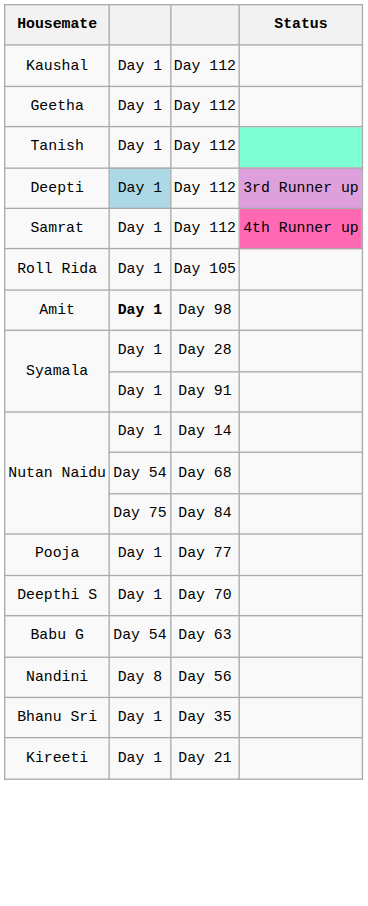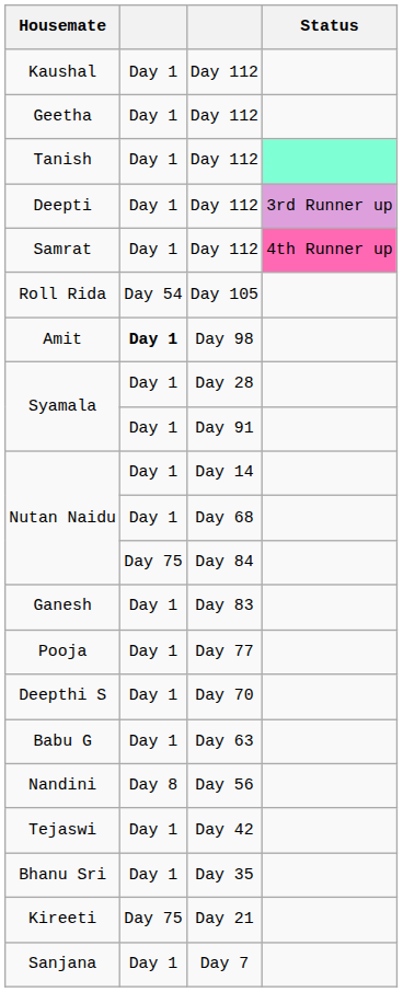 <table class="wikitable sortable" style=" text-align:center; font-size:85%;  line-height:25px; width:auto;">
 <tr>
 <th scope="col">Housemate</th>
 <th scope="col"></th>
 <th scope="col"></th>
 <th scope="col">Status</th>
 </tr>
 <tr>
 <td>Kaushal</td>
 <td>Day 1</td>
 <td>Day 112</td>
 <td></td>
 </tr>
 <tr>
 <td>Geetha</td>
 <td>Day 1</td>
 <td>Day 112</td>
 <td></td>
 </tr>
 <tr>
 <td>Tanish</td>
 <td>Day 1</td>
 <td>Day 112</td>
 <td style="background:#7FFFD4;"></td>
 </tr>
 <tr>
 <td>Deepti</td>
-<td style="background: lightblue;">Day 1</td>
+<td>Day 1</td>
 <td>Day 112</td>
 <td style="background:#DDA0DD; text-align:center;">3rd Runner up</td>
 </tr>
 <tr>
 <td>Samrat</td>
 <td>Day 1</td>
 <td>Day 112</td>
 <td style="background:#FF69B4; text-align:center;">4th Runner up</td>
 </tr>
 <tr>
 <td>Roll Rida</td>
-<td>Day 1</td>
+<td>Day 54</td>
 <td>Day 105</td>
 <td></td>
 </tr>
 <tr>
 <td>Amit</td>
 <td><strong>Day 1</strong></td>
 <td>Day 98</td>
 <td></td>
 </tr>
 <tr>
 <td rowspan="2">Syamala</td>
 <td>Day 1</td>
 <td>Day 28</td>
 <td></td>
 </tr>
 <tr>
 <td>Day 1</td>
 <td>Day 91</td>
 <td></td>
 </tr>
 <tr>
 <td rowspan="3">Nutan Naidu</td>
 <td>Day 1</td>
 <td>Day 14</td>
 <td></td>
 </tr>
 <tr>
-<td>Day 54</td>
+<td>Day 1</td>
 <td>Day 68</td>
 <td></td>
 </tr>
 <tr>
 <td>Day 75</td>
 <td>Day 84</td>
+<td></td>
+</tr>
+<tr>
+<td>Ganesh</td>
+<td>Day 1</td>
+<td>Day 83</td>
 <td></td>
 </tr>
 <tr>
 <td>Pooja</td>
 <td>Day 1</td>
 <td>Day 77</td>
 <td></td>
 </tr>
 <tr>
 <td>Deepthi S</td>
 <td>Day 1</td>
 <td>Day 70</td>
 <td></td>
 </tr>
 <tr>
 <td>Babu G</td>
-<td>Day 54</td>
+<td>Day 1</td>
 <td>Day 63</td>
 <td></td>
 </tr>
 <tr>
 <td>Nandini</td>
 <td>Day 8</td>
 <td>Day 56</td>
 <td></td>
 </tr>
 <tr>
+<td>Tejaswi</td>
+<td>Day 1</td>
+<td>Day 42</td>
+<td></td>
+</tr>
+<tr>
 <td>Bhanu Sri</td>
 <td>Day 1</td>
 <td>Day 35</td>
 <td></td>
 </tr>
 <tr>
 <td>Kireeti</td>
-<td>Day 1</td>
+<td>Day 75</td>
 <td>Day 21</td>
 <td></td>
 </tr>
+<tr>
+<td>Sanjana</td>
+<td>Day 1</td>
+<td>Day 7</td>
+<td></td>
+</tr>
 </table>
